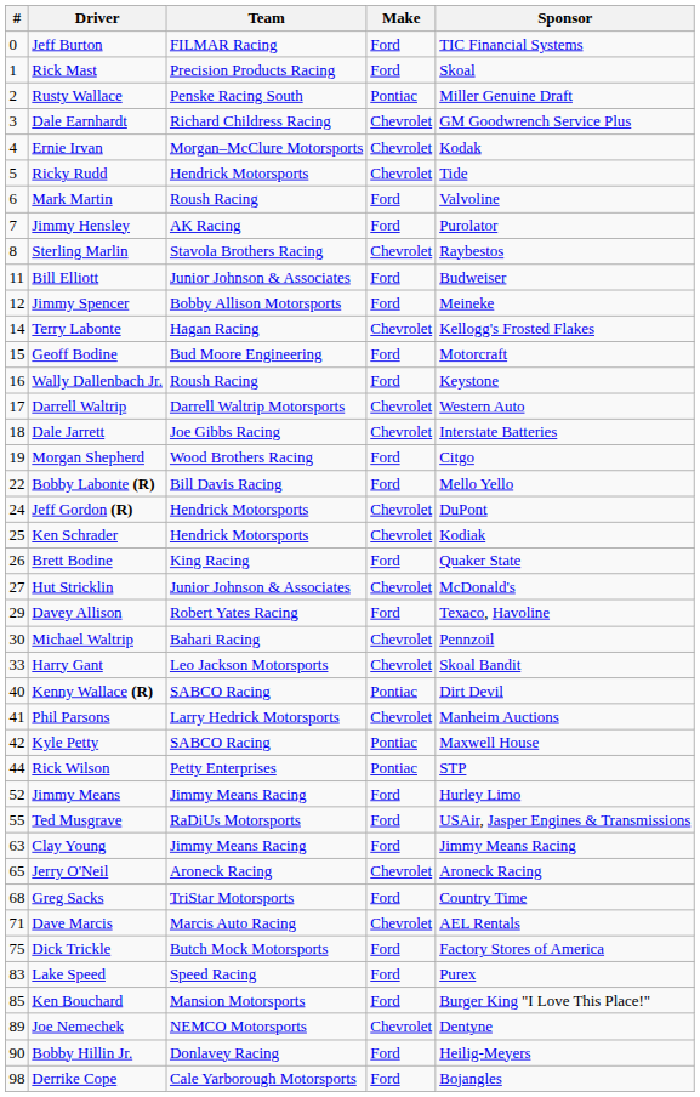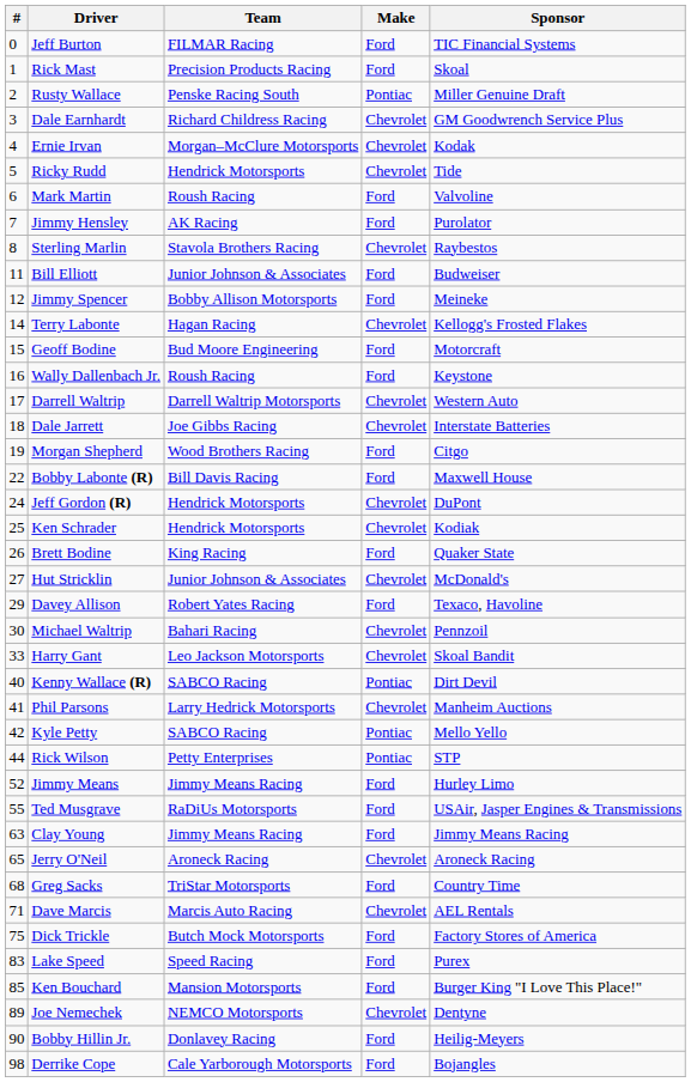 <table class="wikitable" style="font-size:95%">
 <tr>
 <th>#</th>
 <th>Driver</th>
 <th>Team</th>
 <th>Make</th>
 <th>Sponsor</th>
 </tr>
 <tr>
 <td>0</td>
 <td><a href='#'>Jeff Burton</a></td>
 <td><a href='#'>FILMAR Racing</a></td>
 <td><a href='#'>Ford</a></td>
 <td><a href='#'>TIC Financial Systems</a></td>
 </tr>
 <tr>
 <td>1</td>
 <td><a href='#'>Rick Mast</a></td>
 <td><a href='#'>Precision Products Racing</a></td>
 <td><a href='#'>Ford</a></td>
 <td><a href='#'>Skoal</a></td>
 </tr>
 <tr>
 <td>2</td>
 <td><a href='#'>Rusty Wallace</a></td>
 <td><a href='#'>Penske Racing South</a></td>
 <td><a href='#'>Pontiac</a></td>
 <td><a href='#'>Miller Genuine Draft</a></td>
 </tr>
 <tr>
 <td>3</td>
 <td><a href='#'>Dale Earnhardt</a></td>
 <td><a href='#'>Richard Childress Racing</a></td>
 <td><a href='#'>Chevrolet</a></td>
 <td><a href='#'>GM Goodwrench Service Plus</a></td>
 </tr>
 <tr>
 <td>4</td>
 <td><a href='#'>Ernie Irvan</a></td>
 <td><a href='#'>Morgan–McClure Motorsports</a></td>
 <td><a href='#'>Chevrolet</a></td>
 <td><a href='#'>Kodak</a></td>
 </tr>
 <tr>
 <td>5</td>
 <td><a href='#'>Ricky Rudd</a></td>
 <td><a href='#'>Hendrick Motorsports</a></td>
 <td><a href='#'>Chevrolet</a></td>
 <td><a href='#'>Tide</a></td>
 </tr>
 <tr>
 <td>6</td>
 <td><a href='#'>Mark Martin</a></td>
 <td><a href='#'>Roush Racing</a></td>
 <td><a href='#'>Ford</a></td>
 <td><a href='#'>Valvoline</a></td>
 </tr>
 <tr>
 <td>7</td>
 <td><a href='#'>Jimmy Hensley</a></td>
 <td><a href='#'>AK Racing</a></td>
 <td><a href='#'>Ford</a></td>
 <td><a href='#'>Purolator</a></td>
 </tr>
 <tr>
 <td>8</td>
 <td><a href='#'>Sterling Marlin</a></td>
 <td><a href='#'>Stavola Brothers Racing</a></td>
 <td><a href='#'>Chevrolet</a></td>
 <td><a href='#'>Raybestos</a></td>
 </tr>
 <tr>
 <td>11</td>
 <td><a href='#'>Bill Elliott</a></td>
 <td><a href='#'>Junior Johnson & Associates</a></td>
 <td><a href='#'>Ford</a></td>
 <td><a href='#'>Budweiser</a></td>
 </tr>
 <tr>
 <td>12</td>
 <td><a href='#'>Jimmy Spencer</a></td>
 <td><a href='#'>Bobby Allison Motorsports</a></td>
 <td><a href='#'>Ford</a></td>
 <td><a href='#'>Meineke</a></td>
 </tr>
 <tr>
 <td>14</td>
 <td><a href='#'>Terry Labonte</a></td>
 <td><a href='#'>Hagan Racing</a></td>
 <td><a href='#'>Chevrolet</a></td>
 <td><a href='#'>Kellogg's Frosted Flakes</a></td>
 </tr>
 <tr>
 <td>15</td>
 <td><a href='#'>Geoff Bodine</a></td>
 <td><a href='#'>Bud Moore Engineering</a></td>
 <td><a href='#'>Ford</a></td>
 <td><a href='#'>Motorcraft</a></td>
 </tr>
 <tr>
 <td>16</td>
 <td><a href='#'>Wally Dallenbach Jr.</a></td>
 <td><a href='#'>Roush Racing</a></td>
 <td><a href='#'>Ford</a></td>
 <td><a href='#'>Keystone</a></td>
 </tr>
 <tr>
 <td>17</td>
 <td><a href='#'>Darrell Waltrip</a></td>
 <td><a href='#'>Darrell Waltrip Motorsports</a></td>
 <td><a href='#'>Chevrolet</a></td>
 <td><a href='#'>Western Auto</a></td>
 </tr>
 <tr>
 <td>18</td>
 <td><a href='#'>Dale Jarrett</a></td>
 <td><a href='#'>Joe Gibbs Racing</a></td>
 <td><a href='#'>Chevrolet</a></td>
 <td><a href='#'>Interstate Batteries</a></td>
 </tr>
 <tr>
 <td>19</td>
 <td><a href='#'>Morgan Shepherd</a></td>
 <td><a href='#'>Wood Brothers Racing</a></td>
 <td><a href='#'>Ford</a></td>
 <td><a href='#'>Citgo</a></td>
 </tr>
 <tr>
 <td>22</td>
 <td><a href='#'>Bobby Labonte</a> <strong>(R)</strong></td>
 <td><a href='#'>Bill Davis Racing</a></td>
 <td><a href='#'>Ford</a></td>
-<td><a href='#'>Mello Yello</a></td>
+<td><a href='#'>Maxwell House</a></td>
 </tr>
 <tr>
 <td>24</td>
 <td><a href='#'>Jeff Gordon</a> <strong>(R)</strong></td>
 <td><a href='#'>Hendrick Motorsports</a></td>
 <td><a href='#'>Chevrolet</a></td>
 <td><a href='#'>DuPont</a></td>
 </tr>
 <tr>
 <td>25</td>
 <td><a href='#'>Ken Schrader</a></td>
 <td><a href='#'>Hendrick Motorsports</a></td>
 <td><a href='#'>Chevrolet</a></td>
 <td><a href='#'>Kodiak</a></td>
 </tr>
 <tr>
 <td>26</td>
 <td><a href='#'>Brett Bodine</a></td>
 <td><a href='#'>King Racing</a></td>
 <td><a href='#'>Ford</a></td>
 <td><a href='#'>Quaker State</a></td>
 </tr>
 <tr>
 <td>27</td>
 <td><a href='#'>Hut Stricklin</a></td>
 <td><a href='#'>Junior Johnson & Associates</a></td>
 <td><a href='#'>Chevrolet</a></td>
 <td><a href='#'>McDonald's</a></td>
 </tr>
 <tr>
 <td>29</td>
 <td><a href='#'>Davey Allison</a></td>
 <td><a href='#'>Robert Yates Racing</a></td>
 <td><a href='#'>Ford</a></td>
 <td><a href='#'>Texaco</a>, <a href='#'>Havoline</a></td>
 </tr>
 <tr>
 <td>30</td>
 <td><a href='#'>Michael Waltrip</a></td>
 <td><a href='#'>Bahari Racing</a></td>
 <td><a href='#'>Chevrolet</a></td>
 <td><a href='#'>Pennzoil</a></td>
 </tr>
 <tr>
 <td>33</td>
 <td><a href='#'>Harry Gant</a></td>
 <td><a href='#'>Leo Jackson Motorsports</a></td>
 <td><a href='#'>Chevrolet</a></td>
 <td><a href='#'>Skoal Bandit</a></td>
 </tr>
 <tr>
 <td>40</td>
 <td><a href='#'>Kenny Wallace</a> <strong>(R)</strong></td>
 <td><a href='#'>SABCO Racing</a></td>
 <td><a href='#'>Pontiac</a></td>
 <td><a href='#'>Dirt Devil</a></td>
 </tr>
 <tr>
 <td>41</td>
 <td><a href='#'>Phil Parsons</a></td>
 <td><a href='#'>Larry Hedrick Motorsports</a></td>
 <td><a href='#'>Chevrolet</a></td>
 <td><a href='#'>Manheim Auctions</a></td>
 </tr>
 <tr>
 <td>42</td>
 <td><a href='#'>Kyle Petty</a></td>
 <td><a href='#'>SABCO Racing</a></td>
 <td><a href='#'>Pontiac</a></td>
-<td><a href='#'>Maxwell House</a></td>
+<td><a href='#'>Mello Yello</a></td>
 </tr>
 <tr>
 <td>44</td>
 <td><a href='#'>Rick Wilson</a></td>
 <td><a href='#'>Petty Enterprises</a></td>
 <td><a href='#'>Pontiac</a></td>
 <td><a href='#'>STP</a></td>
 </tr>
 <tr>
 <td>52</td>
 <td><a href='#'>Jimmy Means</a></td>
 <td><a href='#'>Jimmy Means Racing</a></td>
 <td><a href='#'>Ford</a></td>
 <td><a href='#'>Hurley Limo</a></td>
 </tr>
 <tr>
 <td>55</td>
 <td><a href='#'>Ted Musgrave</a></td>
 <td><a href='#'>RaDiUs Motorsports</a></td>
 <td><a href='#'>Ford</a></td>
 <td><a href='#'>USAir</a>, <a href='#'>Jasper Engines & Transmissions</a></td>
 </tr>
 <tr>
 <td>63</td>
 <td><a href='#'>Clay Young</a></td>
 <td><a href='#'>Jimmy Means Racing</a></td>
 <td><a href='#'>Ford</a></td>
 <td><a href='#'>Jimmy Means Racing</a></td>
 </tr>
 <tr>
 <td>65</td>
 <td><a href='#'>Jerry O'Neil</a></td>
 <td><a href='#'>Aroneck Racing</a></td>
 <td><a href='#'>Chevrolet</a></td>
 <td><a href='#'>Aroneck Racing</a></td>
 </tr>
 <tr>
 <td>68</td>
 <td><a href='#'>Greg Sacks</a></td>
 <td><a href='#'>TriStar Motorsports</a></td>
 <td><a href='#'>Ford</a></td>
 <td><a href='#'>Country Time</a></td>
 </tr>
 <tr>
 <td>71</td>
 <td><a href='#'>Dave Marcis</a></td>
 <td><a href='#'>Marcis Auto Racing</a></td>
 <td><a href='#'>Chevrolet</a></td>
 <td><a href='#'>AEL Rentals</a></td>
 </tr>
 <tr>
 <td>75</td>
 <td><a href='#'>Dick Trickle</a></td>
 <td><a href='#'>Butch Mock Motorsports</a></td>
 <td><a href='#'>Ford</a></td>
 <td><a href='#'>Factory Stores of America</a></td>
 </tr>
 <tr>
 <td>83</td>
 <td><a href='#'>Lake Speed</a></td>
 <td><a href='#'>Speed Racing</a></td>
 <td><a href='#'>Ford</a></td>
 <td><a href='#'>Purex</a></td>
 </tr>
 <tr>
 <td>85</td>
 <td><a href='#'>Ken Bouchard</a></td>
 <td><a href='#'>Mansion Motorsports</a></td>
 <td><a href='#'>Ford</a></td>
 <td><a href='#'>Burger King</a> "I Love This Place!"</td>
 </tr>
 <tr>
 <td>89</td>
 <td><a href='#'>Joe Nemechek</a></td>
 <td><a href='#'>NEMCO Motorsports</a></td>
 <td><a href='#'>Chevrolet</a></td>
 <td><a href='#'>Dentyne</a></td>
 </tr>
 <tr>
 <td>90</td>
 <td><a href='#'>Bobby Hillin Jr.</a></td>
 <td><a href='#'>Donlavey Racing</a></td>
 <td><a href='#'>Ford</a></td>
 <td><a href='#'>Heilig-Meyers</a></td>
 </tr>
 <tr>
 <td>98</td>
 <td><a href='#'>Derrike Cope</a></td>
 <td><a href='#'>Cale Yarborough Motorsports</a></td>
 <td><a href='#'>Ford</a></td>
 <td><a href='#'>Bojangles</a></td>
 </tr>
 </table>
